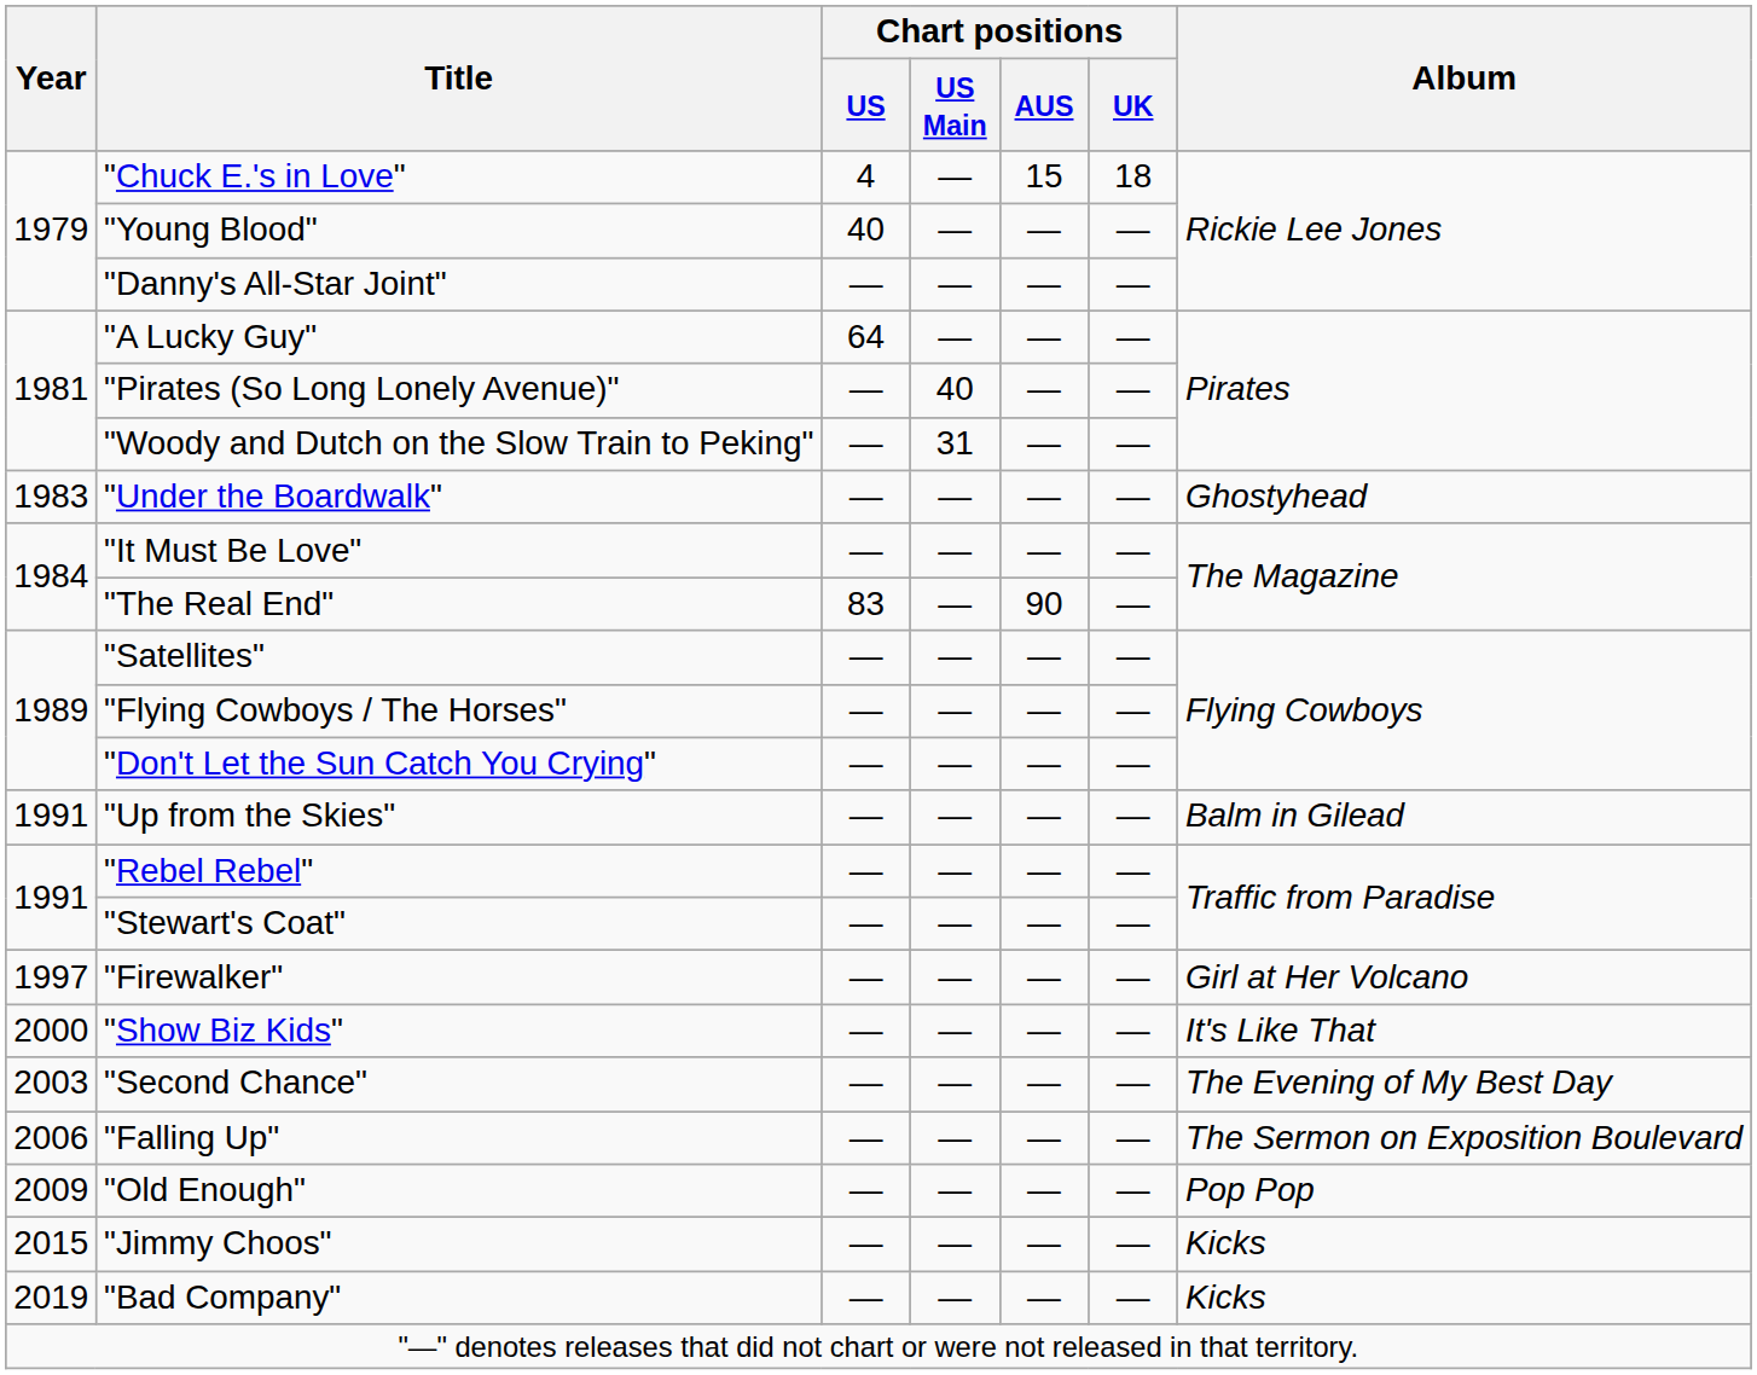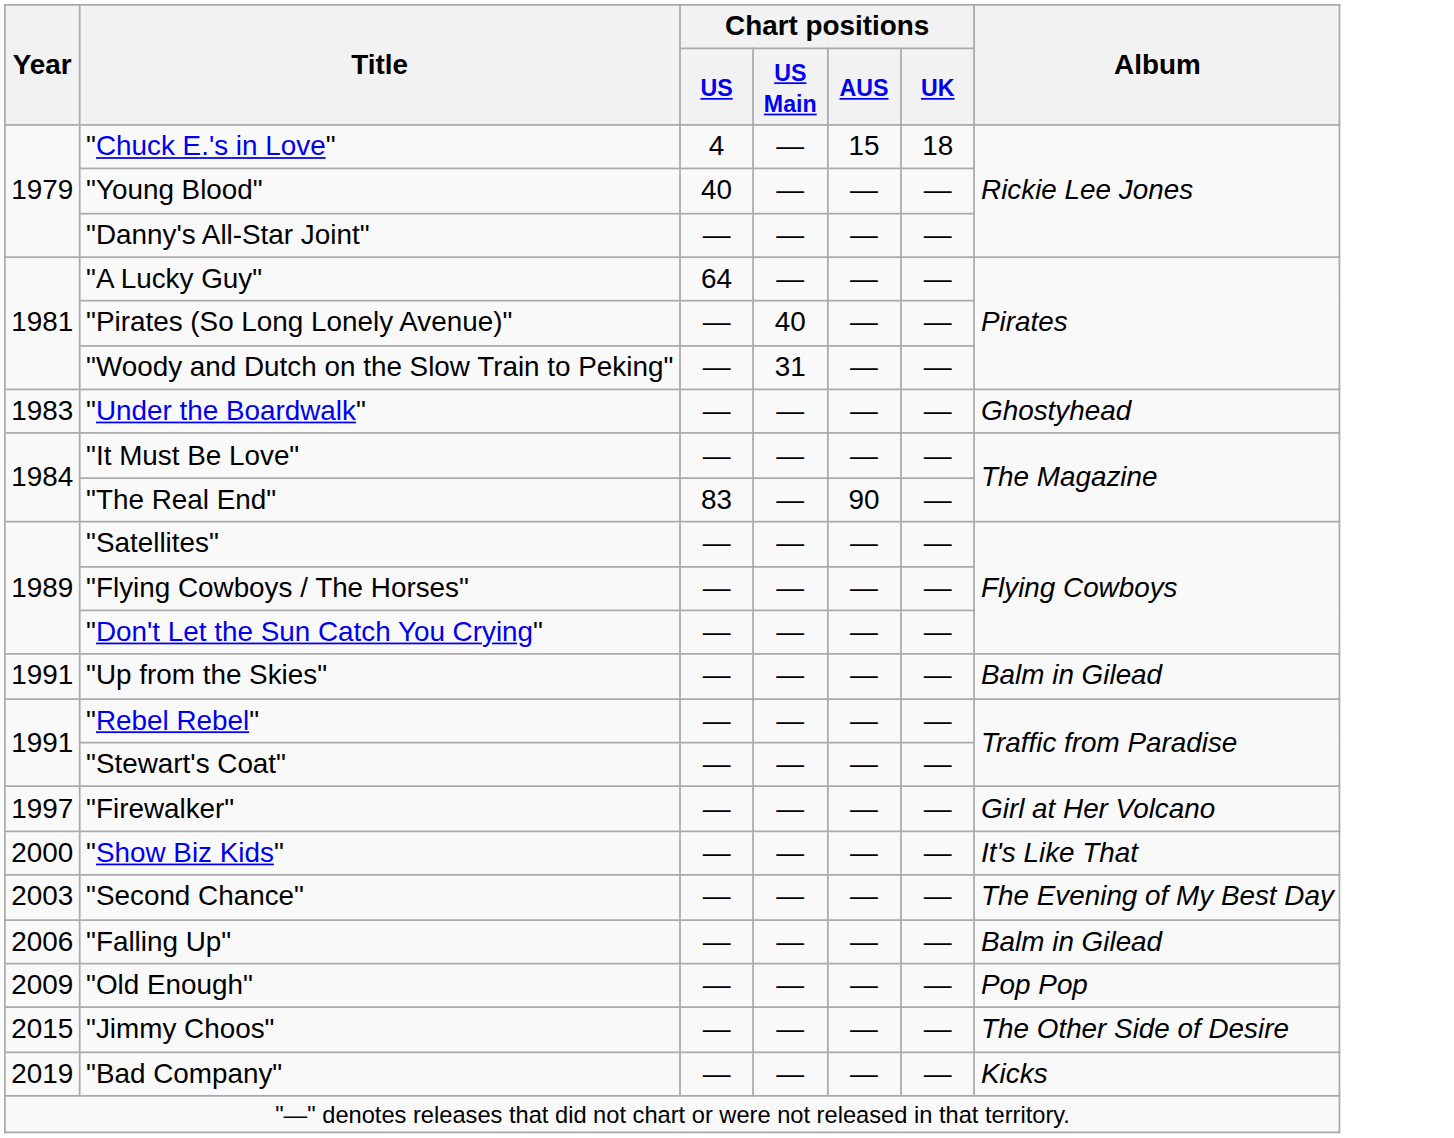 <table class="wikitable">
 <tr>
 <th rowspan="2">Year</th>
 <th rowspan="2">Title</th>
 <th colspan="4">Chart positions</th>
 <th rowspan="2">Album</th>
 </tr>
 <tr>
 <th style="width:35px;"><small><a href='#'>US</a></small><br></th>
 <th style="width:35px;"><small><a href='#'>US<br>Main</a></small><br></th>
 <th style="width:35px;"><small><a href='#'>AUS</a></small><br></th>
 <th style="width:35px;"><small><a href='#'>UK</a><br></small></th>
 </tr>
 <tr>
 <td rowspan="3">1979</td>
 <td>"<a href='#'>Chuck E.'s in Love</a>"</td>
 <td style="text-align:center;">4</td>
 <td style="text-align:center;">—</td>
 <td style="text-align:center;">15</td>
 <td style="text-align:center;">18</td>
 <td rowspan="3"><em>Rickie Lee Jones</em></td>
 </tr>
 <tr>
 <td>"Young Blood"</td>
 <td style="text-align:center;">40</td>
 <td style="text-align:center;">—</td>
 <td style="text-align:center;">—</td>
 <td style="text-align:center;">—</td>
 </tr>
 <tr>
 <td>"Danny's All-Star Joint"</td>
 <td style="text-align:center;">—</td>
 <td style="text-align:center;">—</td>
 <td style="text-align:center;">—</td>
 <td style="text-align:center;">—</td>
 </tr>
 <tr>
 <td rowspan="3">1981</td>
 <td>"A Lucky Guy"</td>
 <td style="text-align:center;">64</td>
 <td style="text-align:center;">—</td>
 <td style="text-align:center;">—</td>
 <td style="text-align:center;">—</td>
 <td rowspan="3"><em>Pirates</em></td>
 </tr>
 <tr>
 <td>"Pirates (So Long Lonely Avenue)"</td>
 <td style="text-align:center;">—</td>
 <td style="text-align:center;">40</td>
 <td style="text-align:center;">—</td>
 <td style="text-align:center;">—</td>
 </tr>
 <tr>
 <td>"Woody and Dutch on the Slow Train to Peking"</td>
 <td style="text-align:center;">—</td>
 <td style="text-align:center;">31</td>
 <td style="text-align:center;">—</td>
 <td style="text-align:center;">—</td>
 </tr>
 <tr>
 <td>1983</td>
 <td>"<a href='#'>Under the Boardwalk</a>"</td>
 <td style="text-align:center;">—</td>
 <td style="text-align:center;">—</td>
 <td style="text-align:center;">—</td>
 <td style="text-align:center;">—</td>
 <td><em>Ghostyhead</em></td>
 </tr>
 <tr>
 <td rowspan="2">1984</td>
 <td>"It Must Be Love"</td>
 <td style="text-align:center;">—</td>
 <td style="text-align:center;">—</td>
 <td style="text-align:center;">—</td>
 <td style="text-align:center;">—</td>
 <td rowspan="2"><em>The Magazine</em></td>
 </tr>
 <tr>
 <td>"The Real End"</td>
 <td style="text-align:center;">83</td>
 <td style="text-align:center;">—</td>
 <td style="text-align:center;">90</td>
 <td style="text-align:center;">—</td>
 </tr>
 <tr>
 <td rowspan="3">1989</td>
 <td>"Satellites"</td>
 <td style="text-align:center;">—</td>
 <td style="text-align:center;">—</td>
 <td style="text-align:center;">—</td>
 <td style="text-align:center;">—</td>
 <td rowspan="3"><em>Flying Cowboys</em></td>
 </tr>
 <tr>
 <td>"Flying Cowboys / The Horses"</td>
 <td style="text-align:center;">—</td>
 <td style="text-align:center;">—</td>
 <td style="text-align:center;">—</td>
 <td style="text-align:center;">—</td>
 </tr>
 <tr>
 <td>"<a href='#'>Don't Let the Sun Catch You Crying</a>"</td>
 <td style="text-align:center;">—</td>
 <td style="text-align:center;">—</td>
 <td style="text-align:center;">—</td>
 <td style="text-align:center;">—</td>
 </tr>
 <tr>
 <td>1991</td>
 <td>"Up from the Skies"</td>
 <td style="text-align:center;">—</td>
 <td style="text-align:center;">—</td>
 <td style="text-align:center;">—</td>
 <td style="text-align:center;">—</td>
 <td><em>Balm in Gilead</em></td>
 </tr>
 <tr>
 <td rowspan="2">1991</td>
 <td>"<a href='#'>Rebel Rebel</a>"</td>
 <td style="text-align:center;">—</td>
 <td style="text-align:center;">—</td>
 <td style="text-align:center;">—</td>
 <td style="text-align:center;">—</td>
 <td rowspan="2"><em>Traffic from Paradise</em></td>
 </tr>
 <tr>
 <td>"Stewart's Coat"</td>
 <td style="text-align:center;">—</td>
 <td style="text-align:center;">—</td>
 <td style="text-align:center;">—</td>
 <td style="text-align:center;">—</td>
 </tr>
 <tr>
 <td>1997</td>
 <td>"Firewalker"</td>
 <td style="text-align:center;">—</td>
 <td style="text-align:center;">—</td>
 <td style="text-align:center;">—</td>
 <td style="text-align:center;">—</td>
 <td><em>Girl at Her Volcano</em></td>
 </tr>
 <tr>
 <td>2000</td>
 <td>"<a href='#'>Show Biz Kids</a>"</td>
 <td style="text-align:center;">—</td>
 <td style="text-align:center;">—</td>
 <td style="text-align:center;">—</td>
 <td style="text-align:center;">—</td>
 <td><em>It's Like That</em></td>
 </tr>
 <tr>
 <td>2003</td>
 <td>"Second Chance"</td>
 <td style="text-align:center;">—</td>
 <td style="text-align:center;">—</td>
 <td style="text-align:center;">—</td>
 <td style="text-align:center;">—</td>
 <td><em>The Evening of My Best Day</em></td>
 </tr>
 <tr>
 <td>2006</td>
 <td>"Falling Up"</td>
 <td style="text-align:center;">—</td>
 <td style="text-align:center;">—</td>
 <td style="text-align:center;">—</td>
 <td style="text-align:center;">—</td>
-<td><em>The Sermon on Exposition Boulevard</em></td>
+<td><em>Balm in Gilead</em></td>
 </tr>
 <tr>
 <td>2009</td>
 <td>"Old Enough"</td>
 <td style="text-align:center;">—</td>
 <td style="text-align:center;">—</td>
 <td style="text-align:center;">—</td>
 <td style="text-align:center;">—</td>
 <td><em>Pop Pop</em></td>
 </tr>
 <tr>
 <td>2015</td>
 <td>"Jimmy Choos"</td>
 <td style="text-align:center;">—</td>
 <td style="text-align:center;">—</td>
 <td style="text-align:center;">—</td>
 <td style="text-align:center;">—</td>
-<td><em>Kicks</em></td>
+<td><em>The Other Side of Desire</em></td>
 </tr>
 <tr>
 <td>2019</td>
 <td>"Bad Company"</td>
 <td style="text-align:center;">—</td>
 <td style="text-align:center;">—</td>
 <td style="text-align:center;">—</td>
 <td style="text-align:center;">—</td>
 <td><em>Kicks</em></td>
 </tr>
 <tr>
 <td colspan="9" style="text-align:center; font-size:85%">"—" denotes releases that did not chart or were not released in that territory.</td>
 </tr>
 </table>
